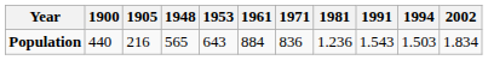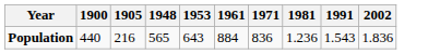 <table class="wikitable">
 <tr>
 <th>Year</th>
 <th>1900</th>
 <th>1905</th>
 <th>1948</th>
 <th>1953</th>
 <th>1961</th>
 <th>1971</th>
 <th>1981</th>
 <th>1991</th>
-<th>1994</th>
 <th>2002</th>
 </tr>
 <tr>
 <td><strong>Population</strong></td>
 <td>440</td>
 <td>216</td>
 <td>565</td>
 <td>643</td>
 <td>884</td>
 <td>836</td>
 <td>1.236</td>
 <td>1.543</td>
-<td>1.503</td>
-<td>1.834</td>
+<td>1.836</td>
 </tr>
 </table>
